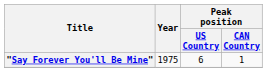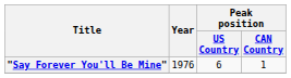 <table class="wikitable plainrowheaders" style="text-align:center;">
 <tr>
 <th scope="col" rowspan = "2">Title</th>
 <th scope="col" rowspan = "2">Year</th>
 <th scope="col" colspan="2">Peak<br>position</th>
 </tr>
 <tr>
 <th><a href='#'>US<br>Country</a><br></th>
 <th scope="col"><a href='#'>CAN<br>Country</a><br></th>
 </tr>
 <tr>
 <th scope = "row">"<a href='#'>Say Forever You'll Be Mine</a>"</th>
-<td>1975</td>
+<td>1976</td>
 <td>6</td>
 <td>1</td>
 </tr>
 <tr>
 </tr>
 </table>
